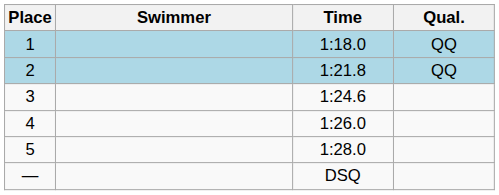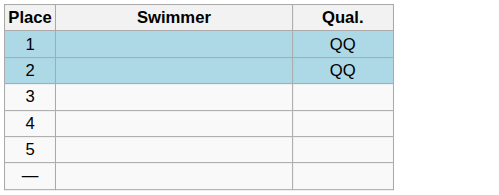 <table class=wikitable style="text-align:center">
 <tr>
 <th>Place</th>
 <th width=220>Swimmer</th>
-<th width=90>Time</th>
 <th width=90>Qual.</th>
 </tr>
 <tr bgcolor=lightblue>
 <td>1</td>
 <td align=left></td>
-<td>1:18.0</td>
 <td>QQ</td>
 </tr>
 <tr bgcolor=lightblue>
 <td>2</td>
 <td align=left></td>
-<td>1:21.8</td>
 <td>QQ</td>
 </tr>
 <tr>
 <td>3</td>
 <td align=left></td>
-<td>1:24.6</td>
 <td></td>
 </tr>
 <tr>
 <td>4</td>
 <td align=left></td>
-<td>1:26.0</td>
 <td></td>
 </tr>
 <tr>
 <td>5</td>
 <td align=left></td>
-<td>1:28.0</td>
 <td></td>
 </tr>
 <tr>
 <td>—</td>
 <td align=left></td>
-<td>DSQ</td>
 <td></td>
 </tr>
 </table>
